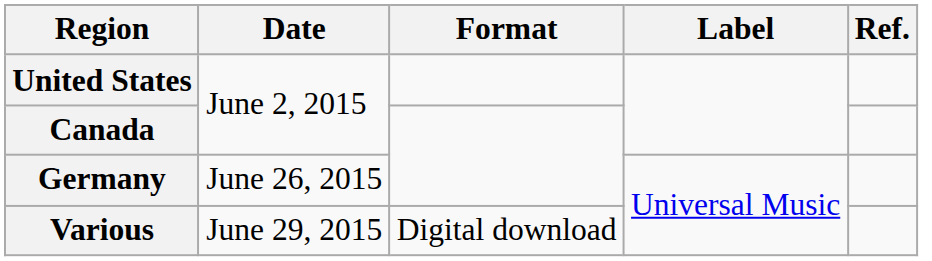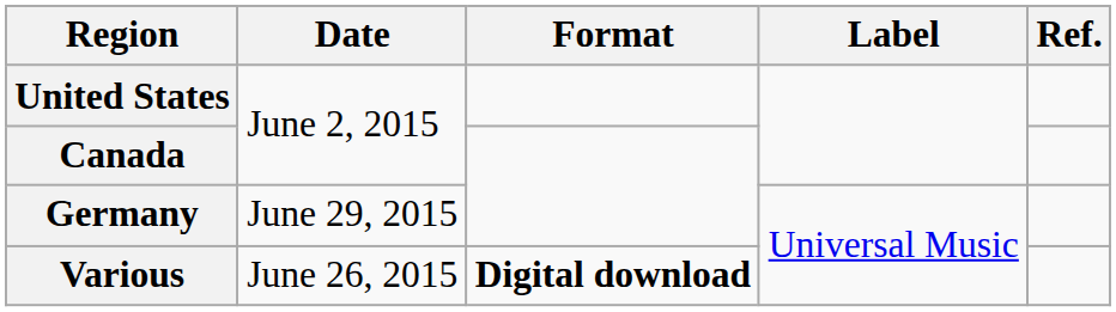 <table class="wikitable plainrowheaders">
 <tr>
 <th>Region</th>
 <th>Date</th>
 <th>Format</th>
 <th>Label</th>
 <th>Ref.</th>
 </tr>
 <tr>
 <th scope="row">United States</th>
 <td rowspan="2">June 2, 2015</td>
 <td></td>
 <td rowspan="2"></td>
 <td></td>
 </tr>
 <tr>
 <th scope="row">Canada</th>
 <td rowspan="2"></td>
 <td></td>
 </tr>
 <tr>
 <th scope="row">Germany</th>
-<td>June 26, 2015</td>
+<td>June 29, 2015</td>
 <td rowspan="2"><a href='#'>Universal Music</a></td>
 <td></td>
 </tr>
 <tr>
 <th scope="row">Various</th>
-<td>June 29, 2015</td>
-<td>Digital download</td>
+<td>June 26, 2015</td>
+<td><strong>Digital download</strong></td>
 <td></td>
 </tr>
 </table>
